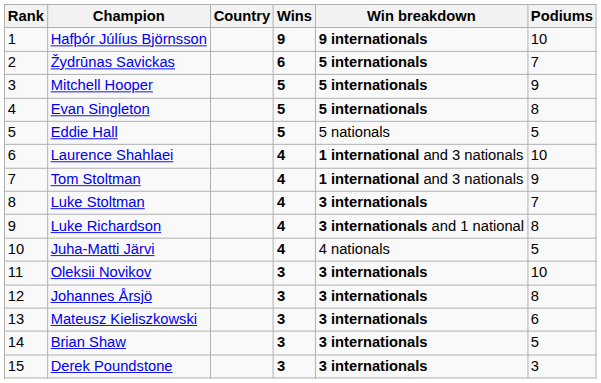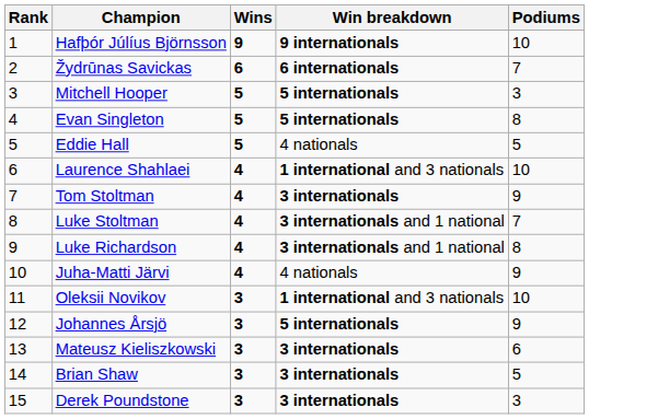 <table class="wikitable sortable">
 <tr>
 <th>Rank</th>
 <th>Champion</th>
-<th>Country</th>
 <th>Wins</th>
 <th>Win breakdown</th>
 <th>Podiums</th>
 </tr>
 <tr>
 <td>1</td>
 <td><a href='#'>Hafþór Júlíus Björnsson</a></td>
-<td></td>
 <td><strong>9</strong></td>
 <td><strong>9 internationals</strong></td>
 <td>10</td>
 </tr>
 <tr>
 <td>2</td>
 <td><a href='#'>Žydrūnas Savickas</a></td>
-<td></td>
 <td><strong>6</strong></td>
-<td><strong>5 internationals</strong></td>
+<td><strong>6 internationals</strong></td>
 <td>7</td>
 </tr>
 <tr>
 <td>3</td>
 <td><a href='#'>Mitchell Hooper</a></td>
-<td></td>
 <td><strong>5</strong></td>
 <td><strong>5 internationals</strong></td>
-<td>9</td>
+<td>3</td>
 </tr>
 <tr>
 <td>4</td>
 <td><a href='#'>Evan Singleton</a></td>
-<td></td>
 <td><strong>5</strong></td>
 <td><strong>5 internationals</strong></td>
 <td>8</td>
 </tr>
 <tr>
 <td>5</td>
 <td><a href='#'>Eddie Hall</a></td>
-<td></td>
 <td><strong>5</strong></td>
-<td>5 nationals</td>
+<td>4 nationals</td>
 <td>5</td>
 </tr>
 <tr>
 <td>6</td>
 <td><a href='#'>Laurence Shahlaei</a></td>
-<td></td>
 <td><strong>4</strong></td>
 <td><strong>1 international</strong> and 3 nationals</td>
 <td>10</td>
 </tr>
 <tr>
 <td>7</td>
 <td><a href='#'>Tom Stoltman</a></td>
-<td></td>
 <td><strong>4</strong></td>
-<td><strong>1 international</strong> and 3 nationals</td>
+<td><strong>3 internationals</strong></td>
 <td>9</td>
 </tr>
 <tr>
 <td>8</td>
 <td><a href='#'>Luke Stoltman</a></td>
-<td></td>
 <td><strong>4</strong></td>
-<td><strong>3 internationals</strong></td>
+<td><strong>3 internationals</strong> and 1 national</td>
 <td>7</td>
 </tr>
 <tr>
 <td>9</td>
 <td><a href='#'>Luke Richardson</a></td>
-<td></td>
 <td><strong>4</strong></td>
 <td><strong>3 internationals</strong> and 1 national</td>
 <td>8</td>
 </tr>
 <tr>
 <td>10</td>
 <td><a href='#'>Juha-Matti Järvi</a></td>
-<td></td>
 <td><strong>4</strong></td>
 <td>4 nationals</td>
-<td>5</td>
+<td>9</td>
 </tr>
 <tr>
 <td>11</td>
 <td><a href='#'>Oleksii Novikov</a></td>
-<td></td>
 <td><strong>3</strong></td>
-<td><strong>3 internationals</strong></td>
+<td><strong>1 international</strong> and 3 nationals</td>
 <td>10</td>
 </tr>
 <tr>
 <td>12</td>
 <td><a href='#'>Johannes Årsjö</a></td>
-<td></td>
 <td><strong>3</strong></td>
-<td><strong>3 internationals</strong></td>
-<td>8</td>
+<td><strong>5 internationals</strong></td>
+<td>9</td>
 </tr>
 <tr>
 <td>13</td>
 <td><a href='#'>Mateusz Kieliszkowski</a></td>
-<td></td>
 <td><strong>3</strong></td>
 <td><strong>3 internationals</strong></td>
 <td>6</td>
 </tr>
 <tr>
 <td>14</td>
 <td><a href='#'>Brian Shaw</a></td>
-<td></td>
 <td><strong>3</strong></td>
 <td><strong>3 internationals</strong></td>
 <td>5</td>
 </tr>
 <tr>
 <td>15</td>
 <td><a href='#'>Derek Poundstone</a></td>
-<td></td>
 <td><strong>3</strong></td>
 <td><strong>3 internationals</strong></td>
 <td>3</td>
 </tr>
 </table>
